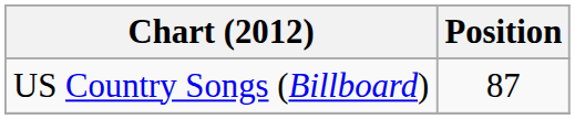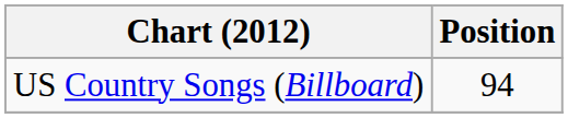 <table class="wikitable sortable">
 <tr>
 <th scope="col">Chart (2012)</th>
 <th scope="col">Position</th>
 </tr>
 <tr>
 <td>US <a href='#'>Country Songs</a> (<em><a href='#'>Billboard</a></em>)</td>
-<td align="center">87</td>
+<td align="center">94</td>
 </tr>
 <tr>
 </tr>
 </table>
